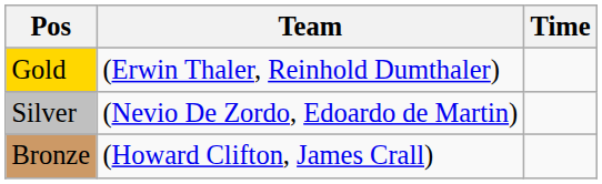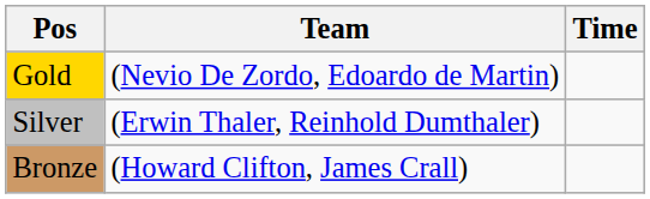 <table class="wikitable">
 <tr>
 <th>Pos</th>
 <th>Team</th>
 <th>Time</th>
 </tr>
 <tr>
 <td style="background:gold">Gold</td>
-<td> (<a href='#'>Erwin Thaler</a>, <a href='#'>Reinhold Dumthaler</a>)</td>
+<td> (<a href='#'>Nevio De Zordo</a>, <a href='#'>Edoardo de Martin</a>)</td>
 <td></td>
 </tr>
 <tr>
 <td style="background:silver">Silver</td>
-<td> (<a href='#'>Nevio De Zordo</a>, <a href='#'>Edoardo de Martin</a>)</td>
+<td> (<a href='#'>Erwin Thaler</a>, <a href='#'>Reinhold Dumthaler</a>)</td>
 <td></td>
 </tr>
 <tr>
 <td style="background:#cc9966">Bronze</td>
 <td> (<a href='#'>Howard Clifton</a>, <a href='#'>James Crall</a>)</td>
 <td></td>
 </tr>
 </table>
